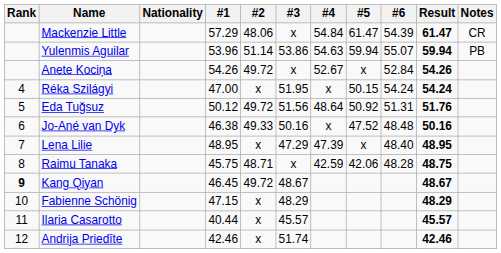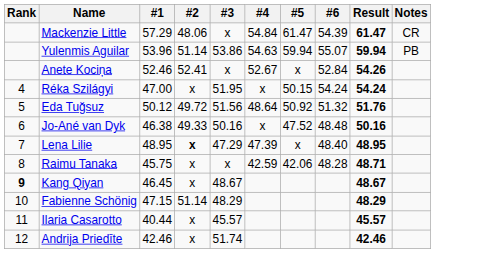 <table class="wikitable sortable" style="text-align:center">
 <tr>
 <th>Rank</th>
 <th>Name</th>
-<th>Nationality</th>
 <th>#1</th>
 <th>#2</th>
 <th>#3</th>
 <th>#4</th>
 <th>#5</th>
 <th>#6</th>
 <th>Result</th>
 <th>Notes</th>
 </tr>
 <tr>
 <td></td>
 <td align=left><a href='#'>Mackenzie Little</a></td>
-<td align=left></td>
 <td>57.29</td>
 <td>48.06</td>
 <td>x</td>
 <td>54.84</td>
 <td>61.47</td>
 <td>54.39</td>
 <td><strong>61.47</strong></td>
 <td>CR</td>
 </tr>
 <tr>
 <td></td>
 <td align=left><a href='#'>Yulenmis Aguilar</a></td>
-<td align=left></td>
 <td>53.96</td>
 <td>51.14</td>
 <td>53.86</td>
 <td>54.63</td>
 <td>59.94</td>
 <td>55.07</td>
 <td><strong>59.94</strong></td>
 <td>PB</td>
 </tr>
 <tr>
 <td></td>
 <td align=left><a href='#'>Anete Kociņa</a></td>
-<td align=left></td>
-<td>54.26</td>
-<td>49.72</td>
+<td>52.46</td>
+<td>52.41</td>
 <td>x</td>
 <td>52.67</td>
 <td>x</td>
 <td>52.84</td>
 <td><strong>54.26</strong></td>
 <td></td>
 </tr>
 <tr>
 <td>4</td>
 <td align=left><a href='#'>Réka Szilágyi</a></td>
-<td align=left></td>
 <td>47.00</td>
 <td>x</td>
 <td>51.95</td>
 <td>x</td>
 <td>50.15</td>
 <td>54.24</td>
 <td><strong>54.24</strong></td>
 <td></td>
 </tr>
 <tr>
 <td>5</td>
 <td align=left><a href='#'>Eda Tuğsuz</a></td>
-<td align=left></td>
 <td>50.12</td>
 <td>49.72</td>
 <td>51.56</td>
 <td>48.64</td>
 <td>50.92</td>
-<td>51.31</td>
+<td>51.32</td>
 <td><strong>51.76</strong></td>
 <td></td>
 </tr>
 <tr>
 <td>6</td>
 <td align=left><a href='#'>Jo-Ané van Dyk</a></td>
-<td align=left></td>
 <td>46.38</td>
 <td>49.33</td>
 <td>50.16</td>
 <td>x</td>
 <td>47.52</td>
 <td>48.48</td>
 <td><strong>50.16</strong></td>
 <td></td>
 </tr>
 <tr>
 <td>7</td>
 <td align=left><a href='#'>Lena Lilie</a></td>
-<td align=left></td>
 <td>48.95</td>
-<td>x</td>
+<td><strong>x</strong></td>
 <td>47.29</td>
 <td>47.39</td>
 <td>x</td>
 <td>48.40</td>
 <td><strong>48.95</strong></td>
 <td></td>
 </tr>
 <tr>
 <td>8</td>
 <td align=left><a href='#'>Raimu Tanaka</a></td>
-<td align=left></td>
 <td>45.75</td>
-<td>48.71</td>
+<td>x</td>
 <td>x</td>
 <td>42.59</td>
 <td>42.06</td>
 <td>48.28</td>
-<td><strong>48.75</strong></td>
+<td><strong>48.71</strong></td>
 <td></td>
 </tr>
 <tr>
 <td><strong>9</strong></td>
 <td align=left><a href='#'>Kang Qiyan</a></td>
-<td align=left></td>
 <td>46.45</td>
-<td>49.72</td>
+<td>x</td>
 <td>48.67</td>
 <td></td>
 <td></td>
 <td></td>
 <td><strong>48.67</strong></td>
 <td></td>
 </tr>
 <tr>
 <td>10</td>
 <td align=left><a href='#'>Fabienne Schönig</a></td>
-<td align=left></td>
 <td>47.15</td>
-<td>x</td>
+<td>51.14</td>
 <td>48.29</td>
 <td></td>
 <td></td>
 <td></td>
 <td><strong>48.29</strong></td>
 <td></td>
 </tr>
 <tr>
 <td>11</td>
 <td align=left><a href='#'>Ilaria Casarotto</a></td>
-<td align=left></td>
 <td>40.44</td>
 <td>x</td>
 <td>45.57</td>
 <td></td>
 <td></td>
 <td></td>
 <td><strong>45.57</strong></td>
 <td></td>
 </tr>
 <tr>
 <td>12</td>
 <td align=left><a href='#'>Andrija Priedīte</a></td>
-<td align=left></td>
 <td>42.46</td>
 <td>x</td>
 <td>51.74</td>
 <td></td>
 <td></td>
 <td></td>
 <td><strong>42.46</strong></td>
 <td></td>
 </tr>
 </table>
